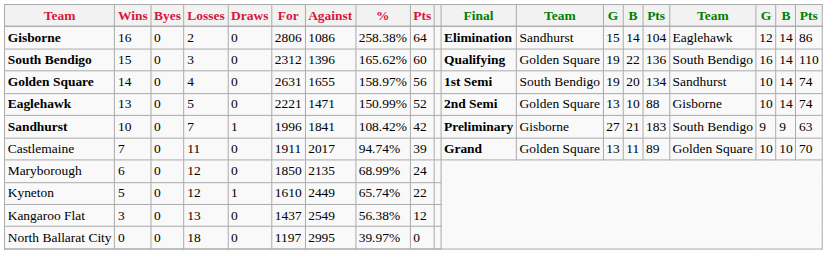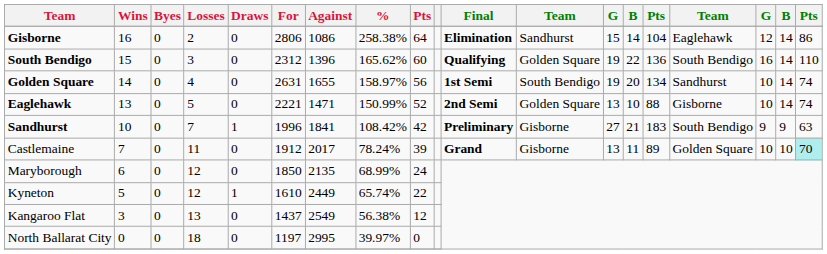 <table style="font-size: 85%; text-align: left;" class="wikitable">
 <tr>
 <th style="color:crimson">Team</th>
 <th style="color:crimson">Wins</th>
 <th style="color:crimson">Byes</th>
 <th style="color:crimson">Losses</th>
 <th style="color:crimson">Draws</th>
 <th style="color:crimson">For</th>
 <th style="color:crimson">Against</th>
 <th style="color:crimson">%</th>
 <th style="color:crimson">Pts</th>
 <th></th>
 <th style="color:green">Final</th>
 <th style="color:green">Team</th>
 <th style="color:green">G</th>
 <th style="color:green">B</th>
 <th style="color:green">Pts</th>
 <th style="color:green">Team</th>
 <th style="color:green">G</th>
 <th style="color:green">B</th>
 <th style="color:green">Pts</th>
 </tr>
 <tr>
 </tr>
 <tr>
 </tr>
 <tr>
 <td><strong>	Gisborne	</strong></td>
 <td>16</td>
 <td>0</td>
 <td>2</td>
 <td>0</td>
 <td>2806</td>
 <td>1086</td>
 <td>258.38%</td>
 <td>64</td>
 <td></td>
 <td><strong>Elimination</strong></td>
 <td>Sandhurst</td>
 <td>15</td>
 <td>14</td>
 <td>104</td>
 <td>Eaglehawk</td>
 <td>12</td>
 <td>14</td>
 <td>86</td>
 </tr>
 <tr>
 <td><strong>	South Bendigo	</strong></td>
 <td>15</td>
 <td>0</td>
 <td>3</td>
 <td>0</td>
 <td>2312</td>
 <td>1396</td>
 <td>165.62%</td>
 <td>60</td>
 <td></td>
 <td><strong>Qualifying</strong></td>
 <td>Golden Square</td>
 <td>19</td>
 <td>22</td>
 <td>136</td>
 <td>South Bendigo</td>
 <td>16</td>
 <td>14</td>
 <td>110</td>
 </tr>
 <tr>
 <td><strong>	Golden Square	</strong></td>
 <td>14</td>
 <td>0</td>
 <td>4</td>
 <td>0</td>
 <td>2631</td>
 <td>1655</td>
 <td>158.97%</td>
 <td>56</td>
 <td></td>
 <td><strong>1st Semi</strong></td>
 <td>South Bendigo</td>
 <td>19</td>
 <td>20</td>
 <td>134</td>
 <td>Sandhurst</td>
 <td>10</td>
 <td>14</td>
 <td>74</td>
 </tr>
 <tr>
 <td><strong>	Eaglehawk	</strong></td>
 <td>13</td>
 <td>0</td>
 <td>5</td>
 <td>0</td>
 <td>2221</td>
 <td>1471</td>
 <td>150.99%</td>
 <td>52</td>
 <td></td>
 <td><strong>2nd Semi</strong></td>
 <td>Golden Square</td>
 <td>13</td>
 <td>10</td>
 <td>88</td>
 <td>Gisborne</td>
 <td>10</td>
 <td>14</td>
 <td>74</td>
 </tr>
 <tr>
 <td><strong>	Sandhurst	</strong></td>
 <td>10</td>
 <td>0</td>
 <td>7</td>
 <td>1</td>
 <td>1996</td>
 <td>1841</td>
 <td>108.42%</td>
 <td>42</td>
 <td></td>
 <td><strong>Preliminary</strong></td>
 <td>Gisborne</td>
 <td>27</td>
 <td>21</td>
 <td>183</td>
 <td>South Bendigo</td>
 <td>9</td>
 <td>9</td>
 <td>63</td>
 </tr>
 <tr>
 <td>Castlemaine</td>
 <td>7</td>
 <td>0</td>
 <td>11</td>
 <td>0</td>
-<td>1911</td>
+<td>1912</td>
 <td>2017</td>
-<td>94.74%</td>
+<td>78.24%</td>
 <td>39</td>
 <td></td>
 <td><strong>Grand</strong></td>
-<td>Golden Square</td>
+<td>Gisborne</td>
 <td>13</td>
 <td>11</td>
 <td>89</td>
 <td>Golden Square</td>
 <td>10</td>
 <td>10</td>
-<td>70</td>
+<td style="background: paleturquoise;">70</td>
 </tr>
 <tr>
 <td>Maryborough</td>
 <td>6</td>
 <td>0</td>
 <td>12</td>
 <td>0</td>
 <td>1850</td>
 <td>2135</td>
 <td>68.99%</td>
 <td>24</td>
 <td></td>
 </tr>
 <tr>
 <td>Kyneton</td>
 <td>5</td>
 <td>0</td>
 <td>12</td>
 <td>1</td>
 <td>1610</td>
 <td>2449</td>
 <td>65.74%</td>
 <td>22</td>
 <td></td>
 </tr>
 <tr>
 <td>Kangaroo Flat</td>
 <td>3</td>
 <td>0</td>
 <td>13</td>
 <td>0</td>
 <td>1437</td>
 <td>2549</td>
 <td>56.38%</td>
 <td>12</td>
 <td></td>
 </tr>
 <tr>
 <td>North Ballarat City</td>
 <td>0</td>
 <td>0</td>
 <td>18</td>
 <td>0</td>
 <td>1197</td>
 <td>2995</td>
 <td>39.97%</td>
 <td>0</td>
 <td></td>
 </tr>
 <tr>
 </tr>
 </table>
